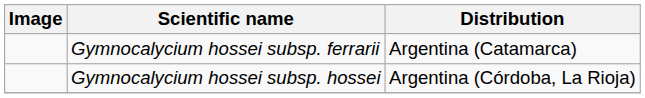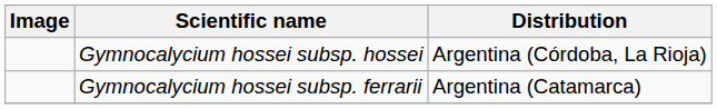 <table class="wikitable">
 <tr>
 <th>Image</th>
 <th>Scientific name</th>
 <th>Distribution</th>
 </tr>
 <tr>
 <td></td>
+<td><em>Gymnocalycium hossei subsp. hossei</em></td>
+<td>Argentina (Córdoba, La Rioja)</td>
+</tr>
+<tr>
+<td></td>
 <td><em>Gymnocalycium hossei subsp. ferrarii</em> </td>
 <td>Argentina (Catamarca)</td>
 </tr>
 <tr>
-<td></td>
-<td><em>Gymnocalycium hossei subsp. hossei</em></td>
-<td>Argentina (Córdoba, La Rioja)</td>
-</tr>
-<tr>
 </tr>
 </table>
